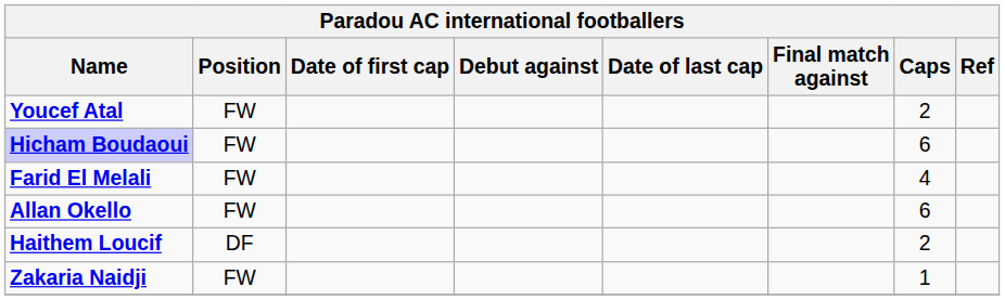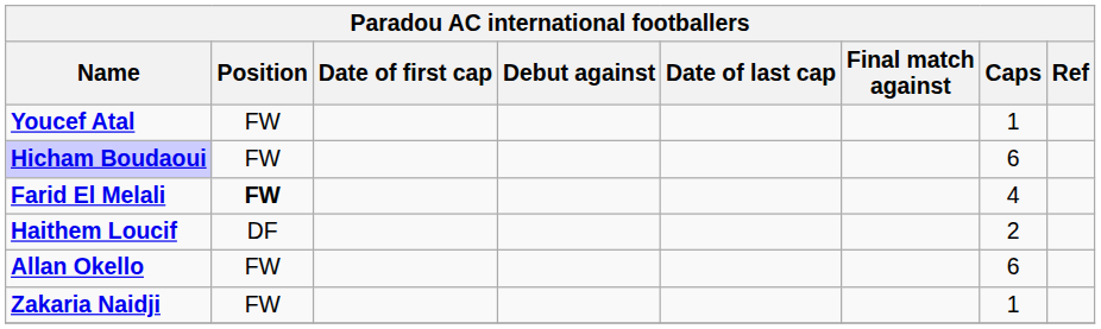 <table class="wikitable plainrowheaders sortable" style="text-align: center;">
 <tr>
 <th colspan=8>Paradou AC international footballers</th>
 </tr>
 <tr>
 <th scope="col">Name</th>
 <th scope="col">Position</th>
 <th scope="col">Date of first cap</th>
 <th scope="col">Debut against</th>
 <th scope="col">Date of last cap</th>
 <th scope="col">Final match<br>against</th>
 <th scope="col">Caps</th>
 <th scope="col" class="unsortable">Ref</th>
 </tr>
 <tr>
 <td scope="row" align="left"> <strong><a href='#'>Youcef Atal</a></strong></td>
 <td align="center">FW</td>
 <td align="center"></td>
 <td align="center"></td>
 <td align="center"></td>
 <td align="center"></td>
-<td align="center">2</td>
+<td align="center">1</td>
 <td></td>
 </tr>
 <tr>
 <td scope="row" style="background-color:#CCCCFF" align="left"> <strong><a href='#'>Hicham Boudaoui</a></strong></td>
 <td align="center">FW</td>
 <td align="center"></td>
 <td align="center"></td>
 <td align="center"></td>
 <td align="center"></td>
 <td align="center">6</td>
 <td></td>
 </tr>
 <tr>
 <td scope="row" align="left"> <strong><a href='#'>Farid El Melali</a></strong></td>
-<td align="center">FW</td>
+<td align="center"><strong>FW</strong></td>
 <td align="center"></td>
 <td align="center"></td>
 <td align="center"></td>
 <td align="center"></td>
 <td align="center">4</td>
+<td></td>
+</tr>
+<tr>
+<td scope="row" align="left"> <strong><a href='#'>Haithem Loucif</a></strong></td>
+<td align="center">DF</td>
+<td align="center"></td>
+<td align="center"></td>
+<td align="center"></td>
+<td align="center"></td>
+<td align="center">2</td>
 <td></td>
 </tr>
 <tr>
 <td scope="row" align="left"> <strong><a href='#'>Allan Okello</a></strong></td>
 <td align="center">FW</td>
 <td align="center"></td>
 <td align="center"></td>
 <td align="center"></td>
 <td align="center"></td>
 <td align="center">6</td>
-<td></td>
-</tr>
-<tr>
-<td scope="row" align="left"> <strong><a href='#'>Haithem Loucif</a></strong></td>
-<td align="center">DF</td>
-<td align="center"></td>
-<td align="center"></td>
-<td align="center"></td>
-<td align="center"></td>
-<td align="center">2</td>
 <td></td>
 </tr>
 <tr>
 <td scope="row" align="left"> <strong><a href='#'>Zakaria Naidji</a></strong></td>
 <td align="center">FW</td>
 <td align="center"></td>
 <td align="center"></td>
 <td align="center"></td>
 <td align="center"></td>
 <td align="center">1</td>
 <td></td>
 </tr>
 <tr>
 </tr>
 </table>
